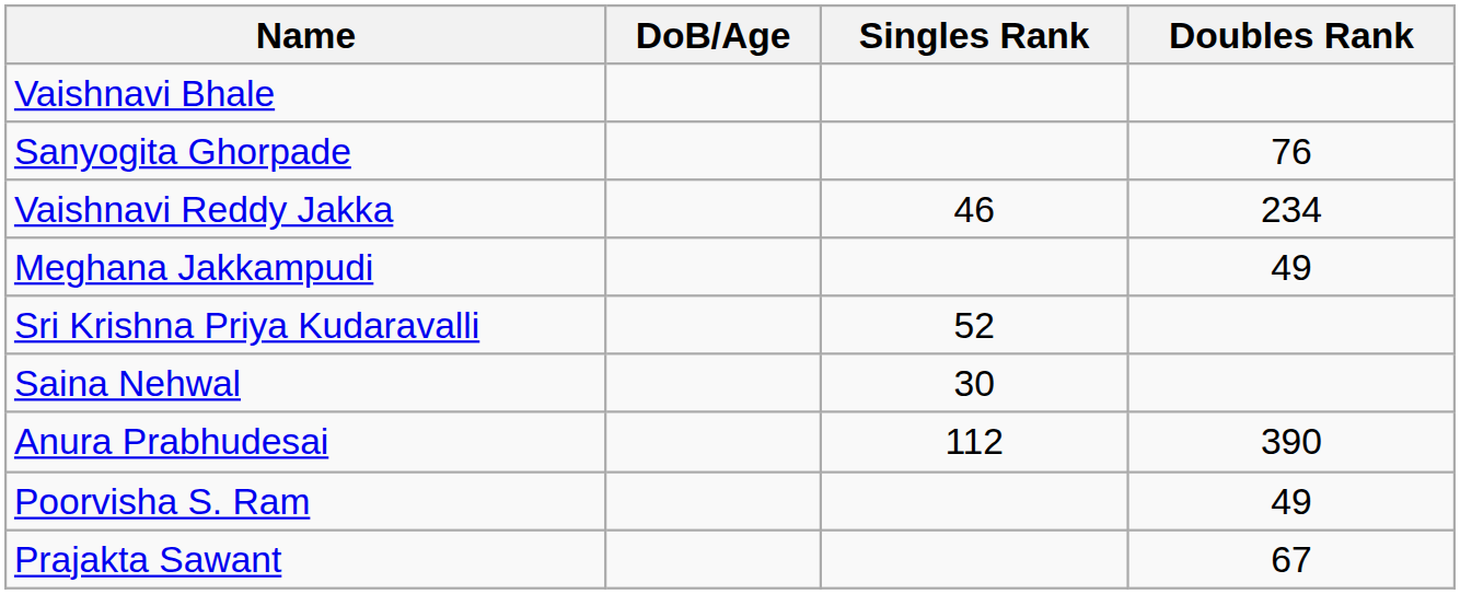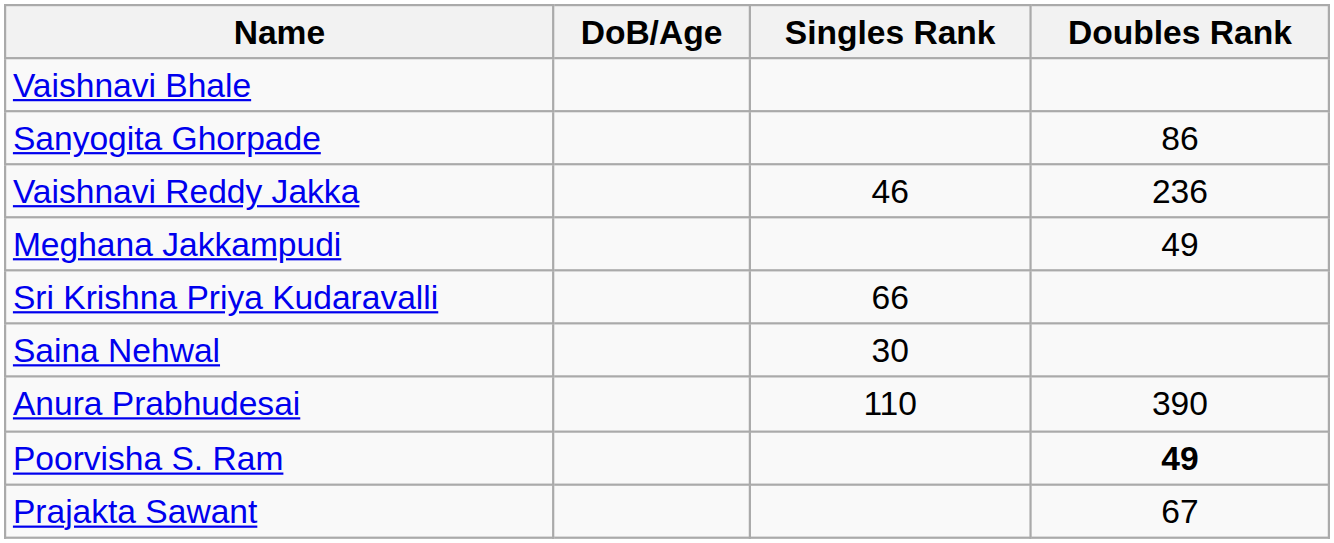 <table class="wikitable"  style="width:600px; font-size:95%;">
 <tr>
 <th align="left">Name</th>
 <th align="left">DoB/Age</th>
 <th align="left">Singles Rank</th>
 <th align="left">Doubles Rank</th>
 </tr>
 <tr>
 <td><a href='#'>Vaishnavi Bhale</a></td>
 <td></td>
 <td align="center"></td>
 <td align="center"></td>
 </tr>
 <tr>
 <td><a href='#'>Sanyogita Ghorpade</a></td>
 <td></td>
 <td align="center"></td>
-<td align="center">76</td>
+<td align="center">86</td>
 </tr>
 <tr>
 <td><a href='#'>Vaishnavi Reddy Jakka</a></td>
 <td></td>
 <td align="center">46</td>
-<td align="center">234</td>
+<td align="center">236</td>
 </tr>
 <tr>
 <td><a href='#'>Meghana Jakkampudi</a></td>
 <td></td>
 <td align="center"></td>
 <td align="center">49</td>
 </tr>
 <tr>
 <td><a href='#'>Sri Krishna Priya Kudaravalli</a></td>
 <td></td>
-<td align="center">52</td>
+<td align="center">66</td>
 <td align="center"></td>
 </tr>
 <tr>
 <td><a href='#'>Saina Nehwal</a></td>
 <td></td>
 <td align="center">30</td>
 <td align="center"></td>
 </tr>
 <tr>
 <td><a href='#'>Anura Prabhudesai</a></td>
 <td></td>
-<td align="center">112</td>
+<td align="center">110</td>
 <td align="center">390</td>
 </tr>
 <tr>
 <td><a href='#'>Poorvisha S. Ram</a></td>
 <td></td>
 <td align="center"></td>
-<td align="center">49</td>
+<td align="center"><strong>49</strong></td>
 </tr>
 <tr>
 <td><a href='#'>Prajakta Sawant</a></td>
 <td></td>
 <td align="center"></td>
 <td align="center">67</td>
 </tr>
 </table>
